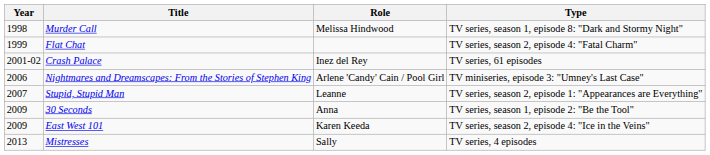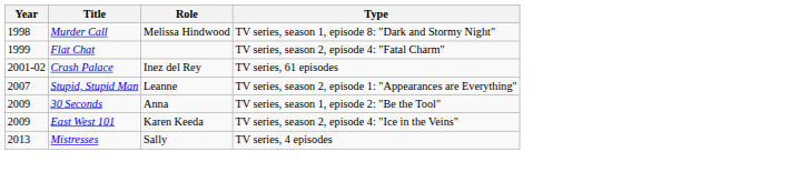 <table class="wikitable">
 <tr>
 <th>Year</th>
 <th>Title</th>
 <th>Role</th>
 <th>Type</th>
 </tr>
 <tr>
 <td>1998</td>
 <td><em><a href='#'>Murder Call</a></em></td>
 <td>Melissa Hindwood</td>
 <td>TV series, season 1, episode 8: "Dark and Stormy Night"</td>
 </tr>
 <tr>
 <td>1999</td>
 <td><em><a href='#'>Flat Chat</a></em></td>
 <td></td>
 <td>TV series, season 2, episode 4: "Fatal Charm"</td>
 </tr>
 <tr>
 <td>2001-02</td>
 <td><em><a href='#'>Crash Palace</a></em></td>
 <td>Inez del Rey</td>
 <td>TV series, 61 episodes</td>
 </tr>
 <tr>
-<td>2006</td>
-<td><em><a href='#'>Nightmares and Dreamscapes: From the Stories of Stephen King</a></em></td>
-<td>Arlene 'Candy' Cain / Pool Girl</td>
-<td>TV miniseries, episode 3: "Umney's Last Case"</td>
-</tr>
-<tr>
 <td>2007</td>
 <td><em><a href='#'>Stupid, Stupid Man</a></em></td>
 <td>Leanne</td>
 <td>TV series, season 2, episode 1: "Appearances are Everything"</td>
 </tr>
 <tr>
 <td>2009</td>
 <td><em><a href='#'>30 Seconds</a></em></td>
 <td>Anna</td>
 <td>TV series, season 1, episode 2: "Be the Tool"</td>
 </tr>
 <tr>
 <td>2009</td>
 <td><em><a href='#'>East West 101</a></em></td>
 <td>Karen Keeda</td>
 <td>TV series, season 2, episode 4: "Ice in the Veins"</td>
 </tr>
 <tr>
 <td>2013</td>
 <td><em><a href='#'>Mistresses</a></em></td>
 <td>Sally</td>
 <td>TV series, 4 episodes</td>
 </tr>
 </table>
